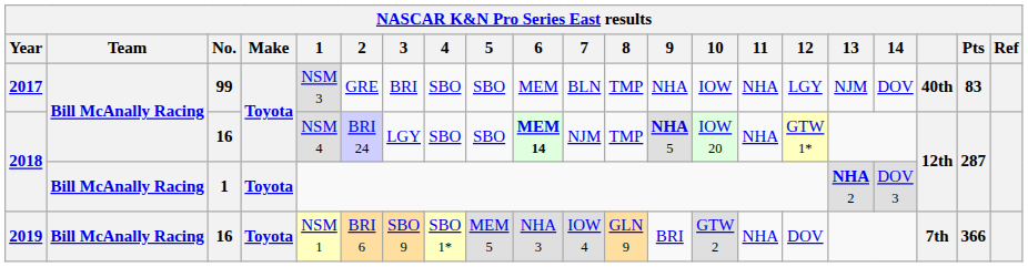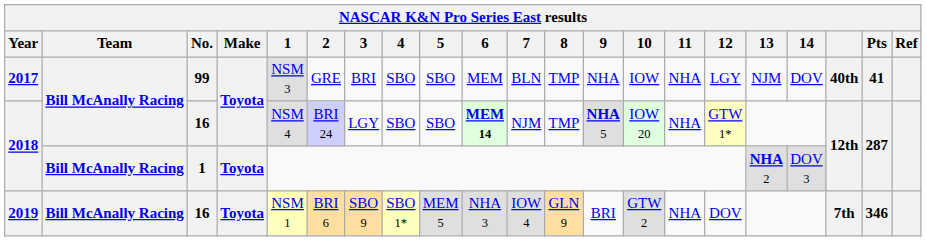 <table class="wikitable" style="text-align:center; font-size:75%">
 <tr>
 <th colspan=21><a href='#'>NASCAR K&N Pro Series East</a> results</th>
 </tr>
 <tr>
 <th>Year</th>
 <th>Team</th>
 <th>No.</th>
 <th>Make</th>
 <th>1</th>
 <th>2</th>
 <th>3</th>
 <th>4</th>
 <th>5</th>
 <th>6</th>
 <th>7</th>
 <th>8</th>
 <th>9</th>
 <th>10</th>
 <th>11</th>
 <th>12</th>
 <th>13</th>
 <th>14</th>
 <th></th>
 <th>Pts</th>
 <th>Ref</th>
 </tr>
 <tr>
 <th><a href='#'>2017</a></th>
 <th rowspan=2><a href='#'>Bill McAnally Racing</a></th>
 <th>99</th>
 <th rowspan=2><a href='#'>Toyota</a></th>
 <td style="background:#DFDFDF;"><a href='#'>NSM</a><br><small>3</small></td>
 <td><a href='#'>GRE</a></td>
 <td><a href='#'>BRI</a></td>
 <td><a href='#'>SBO</a></td>
 <td><a href='#'>SBO</a></td>
 <td><a href='#'>MEM</a></td>
 <td><a href='#'>BLN</a></td>
 <td><a href='#'>TMP</a></td>
 <td><a href='#'>NHA</a></td>
 <td><a href='#'>IOW</a></td>
 <td><a href='#'>NHA</a></td>
 <td><a href='#'>LGY</a></td>
 <td><a href='#'>NJM</a></td>
 <td><a href='#'>DOV</a></td>
 <th>40th</th>
-<th>83</th>
+<th>41</th>
 <th></th>
 </tr>
 <tr>
 <th rowspan=2><a href='#'>2018</a></th>
 <th>16</th>
 <td style="background:#DFDFDF;"><a href='#'>NSM</a><br><small>4</small></td>
 <td style="background:#CFCFFF;"><a href='#'>BRI</a><br><small>24</small></td>
 <td><a href='#'>LGY</a></td>
 <td><a href='#'>SBO</a></td>
 <td><a href='#'>SBO</a></td>
 <td style="background:#DFFFDF;"><strong><a href='#'>MEM</a><br><small>14</small></strong></td>
 <td><a href='#'>NJM</a></td>
 <td><a href='#'>TMP</a></td>
 <td style="background:#DFDFDF;"><strong><a href='#'>NHA</a></strong><br><small>5</small></td>
 <td style="background:#DFFFDF;"><a href='#'>IOW</a><br><small>20</small></td>
 <td><a href='#'>NHA</a></td>
 <td style="background:#FFFFBF;"><a href='#'>GTW</a><br><small>1*</small></td>
 <td colspan=2></td>
 <th rowspan=2>12th</th>
 <th rowspan=2>287</th>
 <th rowspan=2></th>
 </tr>
 <tr>
 <th><a href='#'>Bill McAnally Racing</a></th>
 <th>1</th>
 <th><a href='#'>Toyota</a></th>
 <td colspan=12></td>
 <td style="background:#DFDFDF;"><strong><a href='#'>NHA</a></strong><br><small>2</small></td>
 <td style="background:#DFDFDF;"><a href='#'>DOV</a><br><small>3</small></td>
 </tr>
 <tr>
 <th><a href='#'>2019</a></th>
 <th><a href='#'>Bill McAnally Racing</a></th>
 <th>16</th>
 <th><a href='#'>Toyota</a></th>
 <td style="background:#FFFFBF;"><a href='#'>NSM</a><br><small>1</small></td>
 <td style="background:#FFDF9F;"><a href='#'>BRI</a><br><small>6</small></td>
 <td style="background:#FFDF9F;"><a href='#'>SBO</a><br><small>9</small></td>
 <td style="background:#FFFFBF;"><a href='#'>SBO</a><br><small>1*</small></td>
 <td style="background:#DFDFDF;"><a href='#'>MEM</a><br><small>5</small></td>
 <td style="background:#DFDFDF;"><a href='#'>NHA</a><br><small>3</small></td>
 <td style="background:#DFDFDF;"><a href='#'>IOW</a><br><small>4</small></td>
 <td style="background:#FFDF9F;"><a href='#'>GLN</a><br><small>9</small></td>
 <td><a href='#'>BRI</a></td>
 <td style="background:#DFDFDF;"><a href='#'>GTW</a><br><small>2</small></td>
 <td><a href='#'>NHA</a></td>
 <td><a href='#'>DOV</a></td>
 <td colspan=2></td>
 <th>7th</th>
-<th>366</th>
+<th>346</th>
 <th></th>
 </tr>
 </table>
